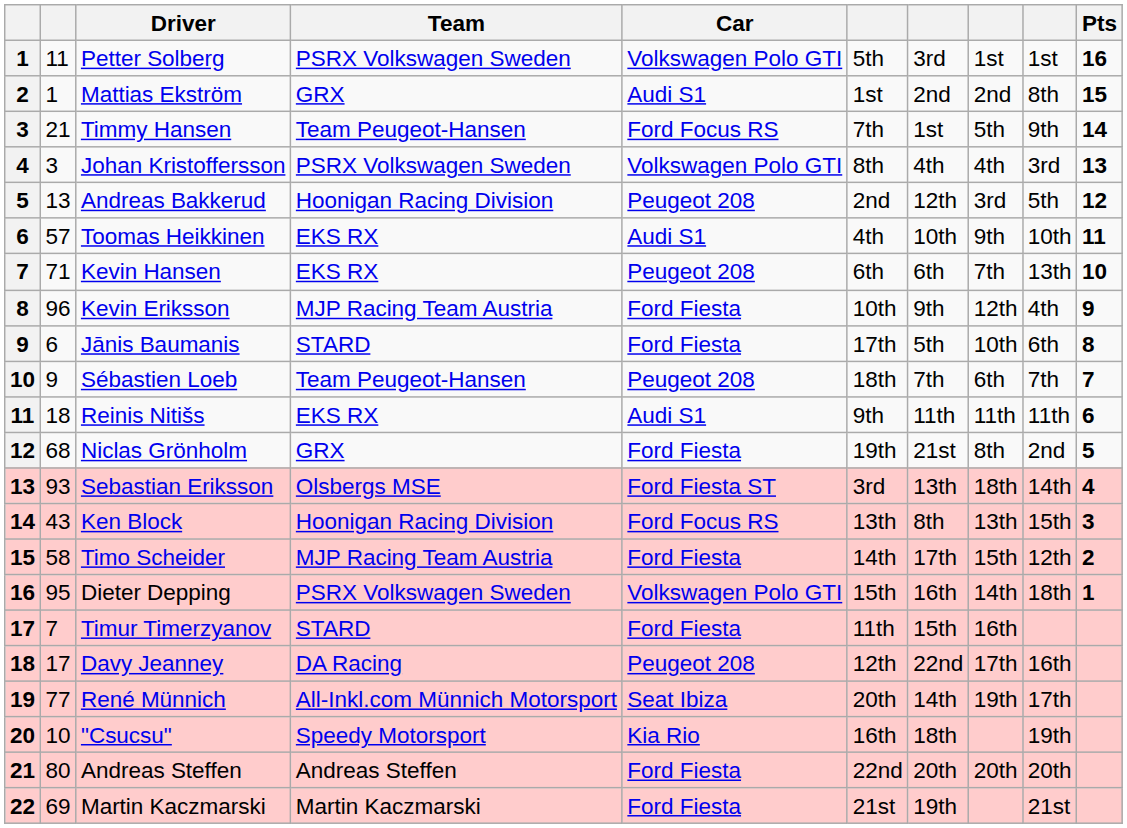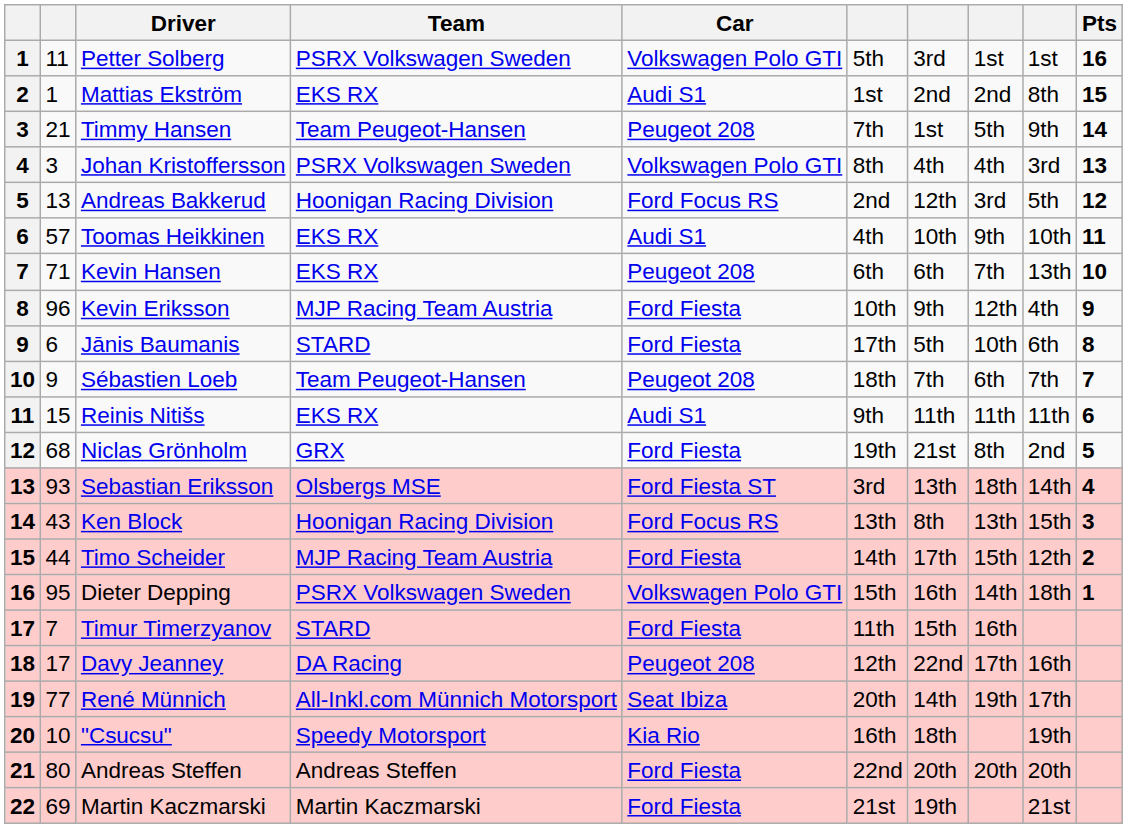 <table class=wikitable style="font-size:95%">
 <tr>
 <th></th>
 <th></th>
 <th>Driver</th>
 <th>Team</th>
 <th>Car</th>
 <th></th>
 <th></th>
 <th></th>
 <th></th>
 <th>Pts</th>
 </tr>
 <tr>
 <th>1</th>
 <td>11</td>
 <td> <a href='#'>Petter Solberg</a></td>
 <td><a href='#'>PSRX Volkswagen Sweden</a></td>
 <td><a href='#'>Volkswagen Polo GTI</a></td>
 <td>5th</td>
 <td>3rd</td>
 <td>1st</td>
 <td>1st</td>
 <td><strong>16</strong></td>
 </tr>
 <tr>
 <th>2</th>
 <td>1</td>
 <td> <a href='#'>Mattias Ekström</a></td>
-<td><a href='#'>GRX</a></td>
+<td><a href='#'>EKS RX</a></td>
 <td><a href='#'>Audi S1</a></td>
 <td>1st</td>
 <td>2nd</td>
 <td>2nd</td>
 <td>8th</td>
 <td><strong>15</strong></td>
 </tr>
 <tr>
 <th>3</th>
 <td>21</td>
 <td> <a href='#'>Timmy Hansen</a></td>
 <td><a href='#'>Team Peugeot-Hansen</a></td>
-<td><a href='#'>Ford Focus RS</a></td>
+<td><a href='#'>Peugeot 208</a></td>
 <td>7th</td>
 <td>1st</td>
 <td>5th</td>
 <td>9th</td>
 <td><strong>14</strong></td>
 </tr>
 <tr>
 <th>4</th>
 <td>3</td>
 <td> <a href='#'>Johan Kristoffersson</a></td>
 <td><a href='#'>PSRX Volkswagen Sweden</a></td>
 <td><a href='#'>Volkswagen Polo GTI</a></td>
 <td>8th</td>
 <td>4th</td>
 <td>4th</td>
 <td>3rd</td>
 <td><strong>13</strong></td>
 </tr>
 <tr>
 <th>5</th>
 <td>13</td>
 <td> <a href='#'>Andreas Bakkerud</a></td>
 <td><a href='#'>Hoonigan Racing Division</a></td>
-<td><a href='#'>Peugeot 208</a></td>
+<td><a href='#'>Ford Focus RS</a></td>
 <td>2nd</td>
 <td>12th</td>
 <td>3rd</td>
 <td>5th</td>
 <td><strong>12</strong></td>
 </tr>
 <tr>
 <th>6</th>
 <td>57</td>
 <td> <a href='#'>Toomas Heikkinen</a></td>
 <td><a href='#'>EKS RX</a></td>
 <td><a href='#'>Audi S1</a></td>
 <td>4th</td>
 <td>10th</td>
 <td>9th</td>
 <td>10th</td>
 <td><strong>11</strong></td>
 </tr>
 <tr>
 <th>7</th>
 <td>71</td>
 <td> <a href='#'>Kevin Hansen</a></td>
 <td><a href='#'>EKS RX</a></td>
 <td><a href='#'>Peugeot 208</a></td>
 <td>6th</td>
 <td>6th</td>
 <td>7th</td>
 <td>13th</td>
 <td><strong>10</strong></td>
 </tr>
 <tr>
 <th>8</th>
 <td>96</td>
 <td> <a href='#'>Kevin Eriksson</a></td>
 <td><a href='#'>MJP Racing Team Austria</a></td>
 <td><a href='#'>Ford Fiesta</a></td>
 <td>10th</td>
 <td>9th</td>
 <td>12th</td>
 <td>4th</td>
 <td><strong>9</strong></td>
 </tr>
 <tr>
 <th>9</th>
 <td>6</td>
 <td> <a href='#'>Jānis Baumanis</a></td>
 <td><a href='#'>STARD</a></td>
 <td><a href='#'>Ford Fiesta</a></td>
 <td>17th</td>
 <td>5th</td>
 <td>10th</td>
 <td>6th</td>
 <td><strong>8</strong></td>
 </tr>
 <tr>
 <th>10</th>
 <td>9</td>
 <td> <a href='#'>Sébastien Loeb</a></td>
 <td><a href='#'>Team Peugeot-Hansen</a></td>
 <td><a href='#'>Peugeot 208</a></td>
 <td>18th</td>
 <td>7th</td>
 <td>6th</td>
 <td>7th</td>
 <td><strong>7</strong></td>
 </tr>
 <tr>
 <th>11</th>
-<td>18</td>
+<td>15</td>
 <td> <a href='#'>Reinis Nitišs</a></td>
 <td><a href='#'>EKS RX</a></td>
 <td><a href='#'>Audi S1</a></td>
 <td>9th</td>
 <td>11th</td>
 <td>11th</td>
 <td>11th</td>
 <td><strong>6</strong></td>
 </tr>
 <tr>
 <th>12</th>
 <td>68</td>
 <td> <a href='#'>Niclas Grönholm</a></td>
 <td><a href='#'>GRX</a></td>
 <td><a href='#'>Ford Fiesta</a></td>
 <td>19th</td>
 <td>21st</td>
 <td>8th</td>
 <td>2nd</td>
 <td><strong>5</strong></td>
 </tr>
 <tr>
 <th style="background:#ffcccc;">13</th>
 <td style="background:#ffcccc;">93</td>
 <td style="background:#ffcccc;"> <a href='#'>Sebastian Eriksson</a></td>
 <td style="background:#ffcccc;"><a href='#'>Olsbergs MSE</a></td>
 <td style="background:#ffcccc;"><a href='#'>Ford Fiesta ST</a></td>
 <td style="background:#ffcccc;">3rd</td>
 <td style="background:#ffcccc;">13th</td>
 <td style="background:#ffcccc;">18th</td>
 <td style="background:#ffcccc;">14th</td>
 <td style="background:#ffcccc;"><strong>4</strong></td>
 </tr>
 <tr>
 <th style="background:#ffcccc;">14</th>
 <td style="background:#ffcccc;">43</td>
 <td style="background:#ffcccc;"> <a href='#'>Ken Block</a></td>
 <td style="background:#ffcccc;"><a href='#'>Hoonigan Racing Division</a></td>
 <td style="background:#ffcccc;"><a href='#'>Ford Focus RS</a></td>
 <td style="background:#ffcccc;">13th</td>
 <td style="background:#ffcccc;">8th</td>
 <td style="background:#ffcccc;">13th</td>
 <td style="background:#ffcccc;">15th</td>
 <td style="background:#ffcccc;"><strong>3</strong></td>
 </tr>
 <tr>
 <th style="background:#ffcccc;">15</th>
-<td style="background:#ffcccc;">58</td>
+<td style="background:#ffcccc;">44</td>
 <td style="background:#ffcccc;"> <a href='#'>Timo Scheider</a></td>
 <td style="background:#ffcccc;"><a href='#'>MJP Racing Team Austria</a></td>
 <td style="background:#ffcccc;"><a href='#'>Ford Fiesta</a></td>
 <td style="background:#ffcccc;">14th</td>
 <td style="background:#ffcccc;">17th</td>
 <td style="background:#ffcccc;">15th</td>
 <td style="background:#ffcccc;">12th</td>
 <td style="background:#ffcccc;"><strong>2</strong></td>
 </tr>
 <tr>
 <th style="background:#ffcccc;">16</th>
 <td style="background:#ffcccc;">95</td>
 <td style="background:#ffcccc;"> Dieter Depping</td>
 <td style="background:#ffcccc;"><a href='#'>PSRX Volkswagen Sweden</a></td>
 <td style="background:#ffcccc;"><a href='#'>Volkswagen Polo GTI</a></td>
 <td style="background:#ffcccc;">15th</td>
 <td style="background:#ffcccc;">16th</td>
 <td style="background:#ffcccc;">14th</td>
 <td style="background:#ffcccc;">18th</td>
 <td style="background:#ffcccc;"><strong>1</strong></td>
 </tr>
 <tr>
 <th style="background:#ffcccc;">17</th>
 <td style="background:#ffcccc;">7</td>
 <td style="background:#ffcccc;"> <a href='#'>Timur Timerzyanov</a></td>
 <td style="background:#ffcccc;"><a href='#'>STARD</a></td>
 <td style="background:#ffcccc;"><a href='#'>Ford Fiesta</a></td>
 <td style="background:#ffcccc;">11th</td>
 <td style="background:#ffcccc;">15th</td>
 <td style="background:#ffcccc;">16th</td>
 <td style="background:#ffcccc;"></td>
 <td style="background:#ffcccc;"></td>
 </tr>
 <tr>
 <th style="background:#ffcccc;">18</th>
 <td style="background:#ffcccc;">17</td>
 <td style="background:#ffcccc;"> <a href='#'>Davy Jeanney</a></td>
 <td style="background:#ffcccc;"><a href='#'>DA Racing</a></td>
 <td style="background:#ffcccc;"><a href='#'>Peugeot 208</a></td>
 <td style="background:#ffcccc;">12th</td>
 <td style="background:#ffcccc;">22nd</td>
 <td style="background:#ffcccc;">17th</td>
 <td style="background:#ffcccc;">16th</td>
 <td style="background:#ffcccc;"></td>
 </tr>
 <tr>
 <th style="background:#ffcccc;">19</th>
 <td style="background:#ffcccc;">77</td>
 <td style="background:#ffcccc;"> <a href='#'>René Münnich</a></td>
 <td style="background:#ffcccc;"><a href='#'>All-Inkl.com Münnich Motorsport</a></td>
 <td style="background:#ffcccc;"><a href='#'>Seat Ibiza</a></td>
 <td style="background:#ffcccc;">20th</td>
 <td style="background:#ffcccc;">14th</td>
 <td style="background:#ffcccc;">19th</td>
 <td style="background:#ffcccc;">17th</td>
 <td style="background:#ffcccc;"></td>
 </tr>
 <tr>
 <th style="background:#ffcccc;">20</th>
 <td style="background:#ffcccc;">10</td>
 <td style="background:#ffcccc;"> <a href='#'>"Csucsu"</a></td>
 <td style="background:#ffcccc;"><a href='#'>Speedy Motorsport</a></td>
 <td style="background:#ffcccc;"><a href='#'>Kia Rio</a></td>
 <td style="background:#ffcccc;">16th</td>
 <td style="background:#ffcccc;">18th</td>
 <td style="background:#ffcccc;"></td>
 <td style="background:#ffcccc;">19th</td>
 <td style="background:#ffcccc;"></td>
 </tr>
 <tr>
 <th style="background:#ffcccc;">21</th>
 <td style="background:#ffcccc;">80</td>
 <td style="background:#ffcccc;"> Andreas Steffen</td>
 <td style="background:#ffcccc;">Andreas Steffen</td>
 <td style="background:#ffcccc;"><a href='#'>Ford Fiesta</a></td>
 <td style="background:#ffcccc;">22nd</td>
 <td style="background:#ffcccc;">20th</td>
 <td style="background:#ffcccc;">20th</td>
 <td style="background:#ffcccc;">20th</td>
 <td style="background:#ffcccc;"></td>
 </tr>
 <tr>
 <th style="background:#ffcccc;">22</th>
 <td style="background:#ffcccc;">69</td>
 <td style="background:#ffcccc;"> Martin Kaczmarski</td>
 <td style="background:#ffcccc;">Martin Kaczmarski</td>
 <td style="background:#ffcccc;"><a href='#'>Ford Fiesta</a></td>
 <td style="background:#ffcccc;">21st</td>
 <td style="background:#ffcccc;">19th</td>
 <td style="background:#ffcccc;"></td>
 <td style="background:#ffcccc;">21st</td>
 <td style="background:#ffcccc;"></td>
 </tr>
 </table>
